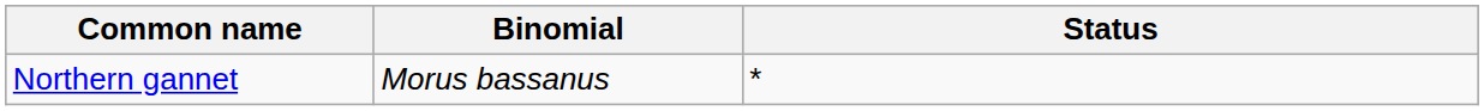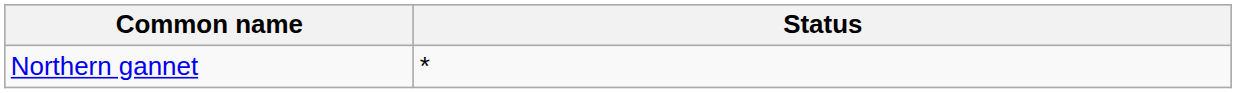 <table width=60% class="wikitable">
 <tr>
 <th width=15%>Common name</th>
-<th width=15%>Binomial</th>
 <th width=30%>Status</th>
 </tr>
 <tr>
 <td><a href='#'>Northern gannet</a></td>
-<td><em>Morus bassanus</em></td>
 <td>*</td>
 </tr>
 </table>
